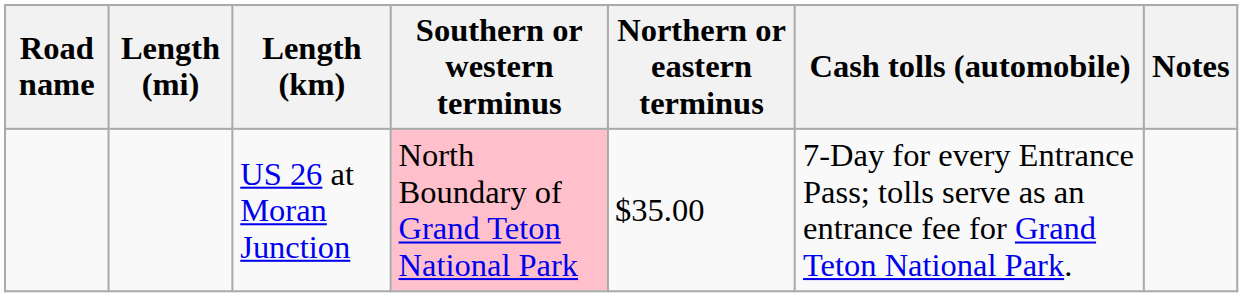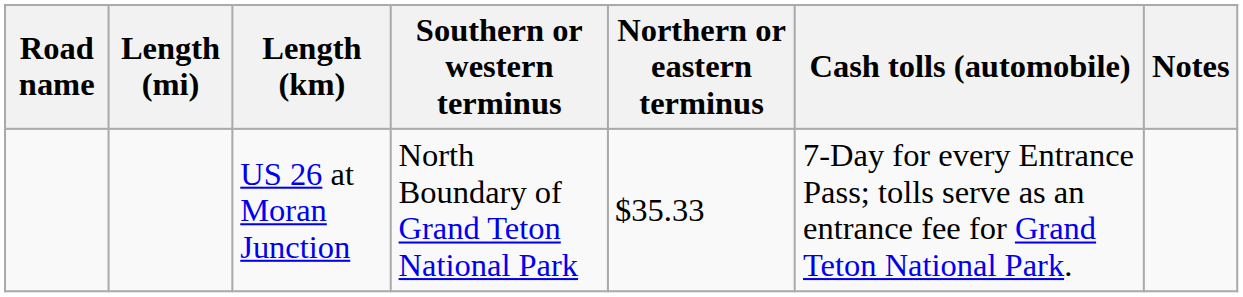 <table class=wikitable>
 <tr>
 <th scope=col>Road name</th>
 <th scope=col>Length (mi)</th>
 <th scope=col>Length (km)</th>
 <th scope=col>Southern or western terminus</th>
 <th scope=col>Northern or eastern terminus</th>
 <th scope=col>Cash tolls (automobile)</th>
 <th scope=col>Notes</th>
 </tr>
 <tr>
 <td></td>
 <td></td>
 <td><a href='#'>US 26</a> at <a href='#'>Moran Junction</a></td>
-<td style="background: pink;">North Boundary of <a href='#'>Grand Teton National Park</a></td>
-<td>$35.00</td>
+<td>North Boundary of <a href='#'>Grand Teton National Park</a></td>
+<td>$35.33</td>
 <td>7-Day for every Entrance Pass; tolls serve as an entrance fee for <a href='#'>Grand Teton National Park</a>.</td>
 </tr>
 </table>
